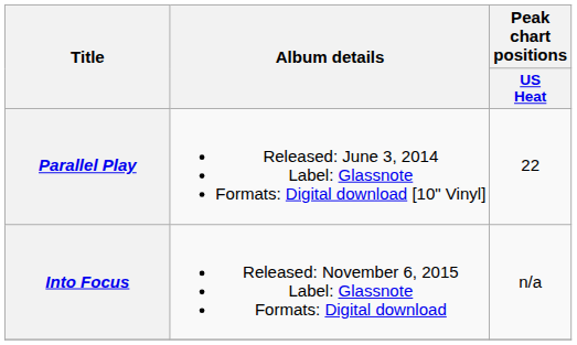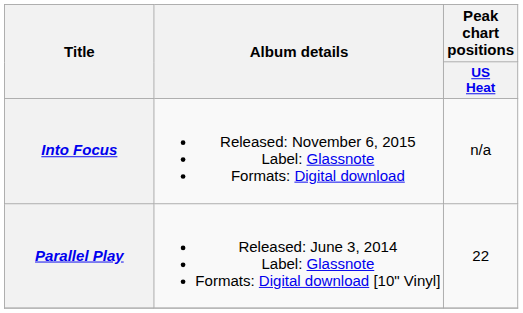 <table class="wikitable plainrowheaders" style="text-align:center;" border="1">
 <tr>
 <th scope="col" rowspan="2" style="width:9.5em">Title</th>
 <th scope="col" rowspan="2">Album details</th>
 <th scope="col" colspan="1">Peak chart positions</th>
 </tr>
 <tr>
 <th scope="col" style="width:3em;font-size:90%;"><a href='#'>US<br>Heat</a><br></th>
 </tr>
 <tr>
+<th scope="row"><em><a href='#'>Into Focus</a></em></th>
+<td><br><ul><li>Released: November 6, 2015</li><li>Label: <a href='#'>Glassnote</a></li><li>Formats: <a href='#'>Digital download</a></li></ul></td>
+<td>n/a</td>
+</tr>
+<tr>
 <th scope="row"><em><a href='#'>Parallel Play</a></em></th>
 <td><br><ul><li>Released: June 3, 2014</li><li>Label: <a href='#'>Glassnote</a></li><li>Formats: <a href='#'>Digital download</a> [10" Vinyl]</li></ul></td>
 <td>22</td>
 </tr>
 <tr>
-<th scope="row"><em><a href='#'>Into Focus</a></em></th>
-<td><br><ul><li>Released: November 6, 2015</li><li>Label: <a href='#'>Glassnote</a></li><li>Formats: <a href='#'>Digital download</a></li></ul></td>
-<td>n/a</td>
-</tr>
-<tr>
 </tr>
 </table>
